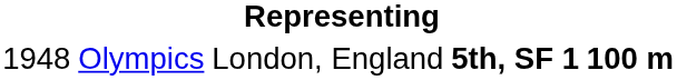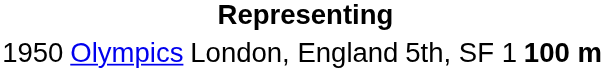 <table>
 <tr>
 <th colspan="6">Representing </th>
 </tr>
 <tr>
-<td>1948</td>
+<td>1950</td>
 <td><a href='#'>Olympics</a></td>
 <td>London, England</td>
-<td><strong>5th, SF 1</strong></td>
+<td>5th, SF 1</td>
 <td><strong>100 m</strong></td>
 <td><a href='#'></a></td>
 </tr>
 </table>
